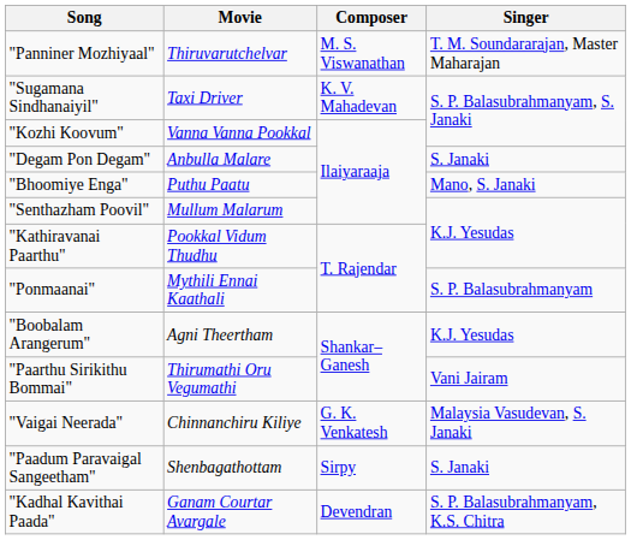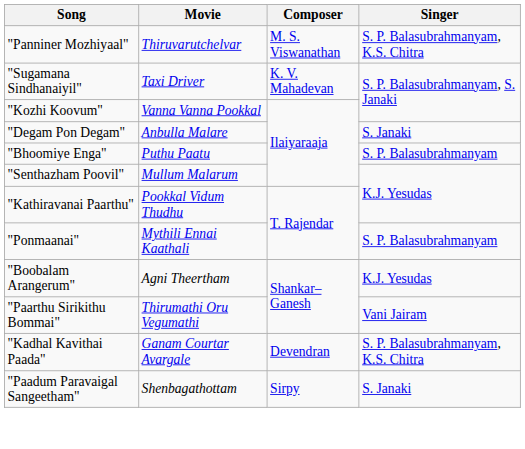 <table class="wikitable">
 <tr>
 <th>Song</th>
 <th>Movie</th>
 <th>Composer</th>
 <th>Singer</th>
 </tr>
 <tr>
 <td>"Panniner Mozhiyaal"</td>
 <td><em><a href='#'>Thiruvarutchelvar</a></em></td>
 <td><a href='#'>M. S. Viswanathan</a></td>
-<td><a href='#'>T. M. Soundararajan</a>, Master Maharajan</td>
+<td><a href='#'>S. P. Balasubrahmanyam</a>, <a href='#'>K.S. Chitra</a></td>
 </tr>
 <tr>
 <td>"Sugamana Sindhanaiyil"</td>
 <td><em><a href='#'>Taxi Driver</a></em></td>
 <td><a href='#'>K. V. Mahadevan</a></td>
 <td rowspan="2"><a href='#'>S. P. Balasubrahmanyam</a>, <a href='#'>S. Janaki</a></td>
 </tr>
 <tr>
 <td>"Kozhi Koovum"</td>
 <td><em><a href='#'>Vanna Vanna Pookkal</a></em></td>
 <td rowspan="4"><a href='#'>Ilaiyaraaja</a></td>
 </tr>
 <tr>
 <td>"Degam Pon Degam"</td>
 <td><em><a href='#'>Anbulla Malare</a></em></td>
 <td><a href='#'>S. Janaki</a></td>
 </tr>
 <tr>
 <td>"Bhoomiye Enga"</td>
 <td><em><a href='#'>Puthu Paatu</a></em></td>
-<td><a href='#'>Mano</a>, <a href='#'>S. Janaki</a></td>
+<td><a href='#'>S. P. Balasubrahmanyam</a></td>
 </tr>
 <tr>
 <td>"Senthazham Poovil"</td>
 <td><em><a href='#'>Mullum Malarum</a></em></td>
 <td rowspan="2"><a href='#'>K.J. Yesudas</a></td>
 </tr>
 <tr>
 <td>"Kathiravanai Paarthu"</td>
 <td><em><a href='#'>Pookkal Vidum Thudhu</a></em></td>
 <td rowspan="2"><a href='#'>T. Rajendar</a></td>
 </tr>
 <tr>
 <td>"Ponmaanai"</td>
 <td><em><a href='#'>Mythili Ennai Kaathali</a></em></td>
 <td><a href='#'>S. P. Balasubrahmanyam</a></td>
 </tr>
 <tr>
 <td>"Boobalam Arangerum"</td>
 <td><em>Agni Theertham</em></td>
 <td rowspan="2"><a href='#'>Shankar–Ganesh</a></td>
 <td><a href='#'>K.J. Yesudas</a></td>
 </tr>
 <tr>
 <td>"Paarthu Sirikithu Bommai"</td>
 <td><em><a href='#'>Thirumathi Oru Vegumathi</a></em></td>
 <td><a href='#'>Vani Jairam</a></td>
 </tr>
 <tr>
-<td>"Vaigai Neerada"</td>
-<td><em>Chinnanchiru Kiliye</em></td>
-<td><a href='#'>G. K. Venkatesh</a></td>
-<td><a href='#'>Malaysia Vasudevan</a>, <a href='#'>S. Janaki</a></td>
+<td>"Kadhal Kavithai Paada"</td>
+<td><em><a href='#'>Ganam Courtar Avargale</a></em></td>
+<td><a href='#'>Devendran</a></td>
+<td><a href='#'>S. P. Balasubrahmanyam</a>, <a href='#'>K.S. Chitra</a></td>
 </tr>
 <tr>
 <td>"Paadum Paravaigal Sangeetham"</td>
 <td><em>Shenbagathottam</em></td>
 <td><a href='#'>Sirpy</a></td>
 <td><a href='#'>S. Janaki</a></td>
 </tr>
-<tr>
-<td>"Kadhal Kavithai Paada"</td>
-<td><em><a href='#'>Ganam Courtar Avargale</a></em></td>
-<td><a href='#'>Devendran</a></td>
-<td><a href='#'>S. P. Balasubrahmanyam</a>, <a href='#'>K.S. Chitra</a></td>
-</tr>
 </table>
